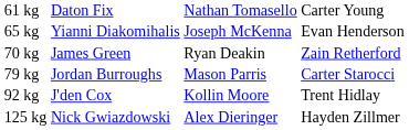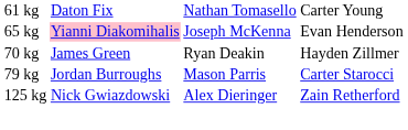 <table>
 <tr>
 <td rowspan=1>61 kg</td>
 <td rowspan=1> <a href='#'>Daton Fix</a></td>
 <td rowspan=1> <a href='#'>Nathan Tomasello</a></td>
 <td> Carter Young</td>
 </tr>
 <tr>
 <td rowspan=1>65 kg</td>
-<td rowspan=1> <a href='#'>Yianni Diakomihalis</a></td>
+<td rowspan=1 style="background: pink;"> <a href='#'>Yianni Diakomihalis</a></td>
 <td rowspan=1> <a href='#'>Joseph McKenna</a></td>
 <td> Evan Henderson</td>
 </tr>
 <tr>
 <td rowspan=1>70 kg</td>
 <td rowspan=1> <a href='#'>James Green</a></td>
 <td rowspan=1> Ryan Deakin</td>
-<td> <a href='#'>Zain Retherford</a></td>
+<td> Hayden Zillmer</td>
 </tr>
 <tr>
 <td rowspan=1>79 kg</td>
 <td rowspan=1> <a href='#'>Jordan Burroughs</a></td>
 <td rowspan=1> <a href='#'>Mason Parris</a></td>
 <td> <a href='#'>Carter Starocci</a></td>
 </tr>
 <tr>
-<td rowspan=1>92 kg</td>
-<td rowspan=1> <a href='#'>J'den Cox</a></td>
-<td rowspan=1> <a href='#'>Kollin Moore</a></td>
-<td> Trent Hidlay</td>
-</tr>
-<tr>
 <td rowspan=1>125 kg</td>
 <td rowspan=1> <a href='#'>Nick Gwiazdowski</a></td>
 <td rowspan=1> <a href='#'>Alex Dieringer</a></td>
-<td> Hayden Zillmer</td>
+<td> <a href='#'>Zain Retherford</a></td>
 </tr>
 </table>
